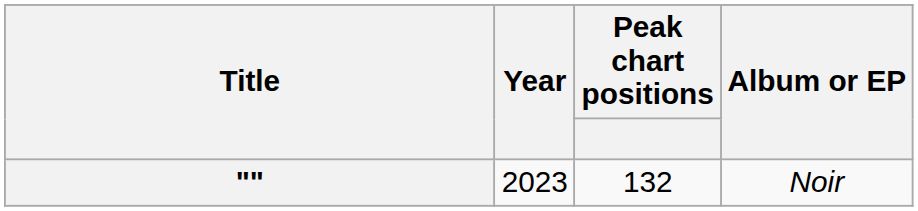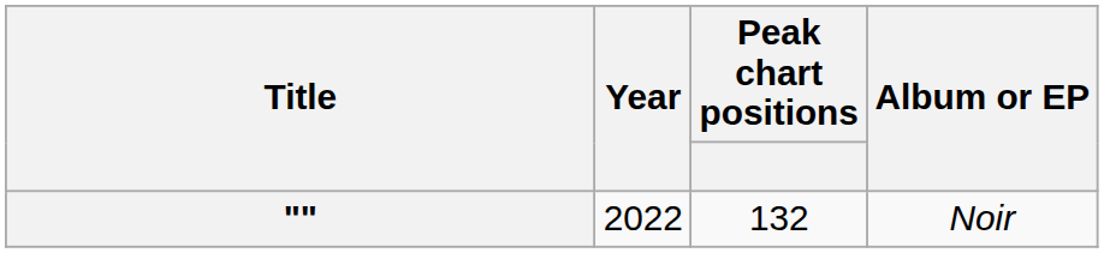 <table class="wikitable plainrowheaders" style="text-align:center;">
 <tr>
 <th rowspan="2" style="width:16em;">Title</th>
 <th rowspan="2" style="width:1em;">Year</th>
 <th>Peak chart positions</th>
 <th rowspan="2">Album or EP</th>
 </tr>
 <tr>
 <th scope="col" style="width:2.5em;font-size:85%;"><a href='#'></a><br></th>
 </tr>
 <tr>
 <th scope="row">""</th>
-<td>2023</td>
+<td>2022</td>
 <td>132</td>
 <td><em>Noir</em></td>
 </tr>
 </table>
